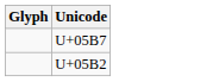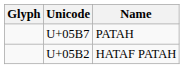 <table class="wikitable">
 <tr>
 <th>Glyph</th>
 <th>Unicode</th>
+<th>Name</th>
 </tr>
 <tr>
 <td><big></big></td>
 <td>U+05B7</td>
+<td>PATAH</td>
 </tr>
 <tr>
 <td><big></big></td>
 <td>U+05B2</td>
+<td>HATAF PATAH</td>
 </tr>
 </table>
